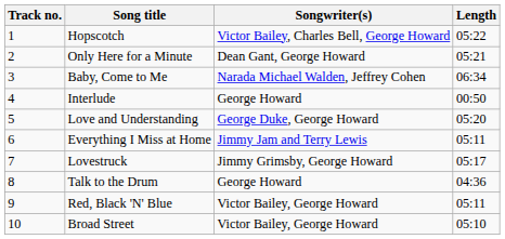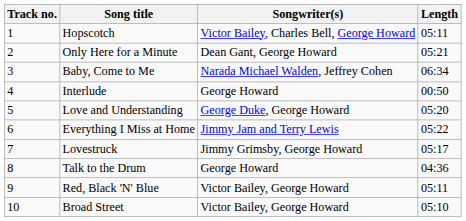 <table class="wikitable">
 <tr>
 <th>Track no.</th>
 <th>Song title</th>
 <th>Songwriter(s)</th>
 <th>Length</th>
 </tr>
 <tr>
 <td>1</td>
 <td>Hopscotch</td>
 <td><a href='#'>Victor Bailey</a>, Charles Bell, <a href='#'>George Howard</a></td>
-<td>05:22</td>
+<td>05:11</td>
 </tr>
 <tr>
 <td>2</td>
 <td>Only Here for a Minute</td>
 <td>Dean Gant, George Howard</td>
 <td>05:21</td>
 </tr>
 <tr>
 <td>3</td>
 <td>Baby, Come to Me</td>
 <td><a href='#'>Narada Michael Walden</a>, Jeffrey Cohen</td>
 <td>06:34</td>
 </tr>
 <tr>
 <td>4</td>
 <td>Interlude</td>
 <td>George Howard</td>
 <td>00:50</td>
 </tr>
 <tr>
 <td>5</td>
 <td>Love and Understanding</td>
 <td><a href='#'>George Duke</a>, George Howard</td>
 <td>05:20</td>
 </tr>
 <tr>
 <td>6</td>
 <td>Everything I Miss at Home</td>
 <td><a href='#'>Jimmy Jam and Terry Lewis</a></td>
-<td>05:11</td>
+<td>05:22</td>
 </tr>
 <tr>
 <td>7</td>
 <td>Lovestruck</td>
 <td>Jimmy Grimsby, George Howard</td>
 <td>05:17</td>
 </tr>
 <tr>
 <td>8</td>
 <td>Talk to the Drum</td>
 <td>George Howard</td>
 <td>04:36</td>
 </tr>
 <tr>
 <td>9</td>
 <td>Red, Black 'N' Blue</td>
 <td>Victor Bailey, George Howard</td>
 <td>05:11</td>
 </tr>
 <tr>
 <td>10</td>
 <td>Broad Street</td>
 <td>Victor Bailey, George Howard</td>
 <td>05:10</td>
 </tr>
 </table>
